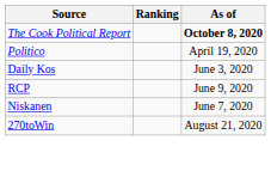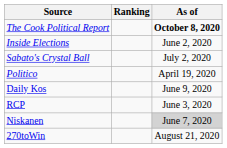 <table class="wikitable" style="text-align:center">
 <tr>
 <th>Source</th>
 <th>Ranking</th>
 <th>As of</th>
 </tr>
 <tr>
 <td align=left><em><a href='#'>The Cook Political Report</a></em></td>
 <td></td>
 <td><strong>October 8, 2020</strong></td>
 </tr>
 <tr>
+<td align=left><em><a href='#'>Inside Elections</a></em></td>
+<td></td>
+<td>June 2, 2020</td>
+</tr>
+<tr>
+<td align=left><em><a href='#'>Sabato's Crystal Ball</a></em></td>
+<td></td>
+<td>July 2, 2020</td>
+</tr>
+<tr>
 <td align="left"><em><a href='#'>Politico</a></em></td>
 <td></td>
 <td>April 19, 2020</td>
 </tr>
 <tr>
 <td align="left"><a href='#'>Daily Kos</a></td>
 <td></td>
-<td>June 3, 2020</td>
+<td>June 9, 2020</td>
 </tr>
 <tr>
 <td align="left"><a href='#'>RCP</a></td>
 <td></td>
-<td>June 9, 2020</td>
+<td>June 3, 2020</td>
 </tr>
 <tr>
 <td align="left"><a href='#'>Niskanen</a></td>
 <td></td>
-<td>June 7, 2020</td>
+<td style="background: lightgrey;">June 7, 2020</td>
 </tr>
 <tr>
 <td align="left"><a href='#'>270toWin</a></td>
 <td></td>
 <td>August 21, 2020</td>
 </tr>
 </table>
